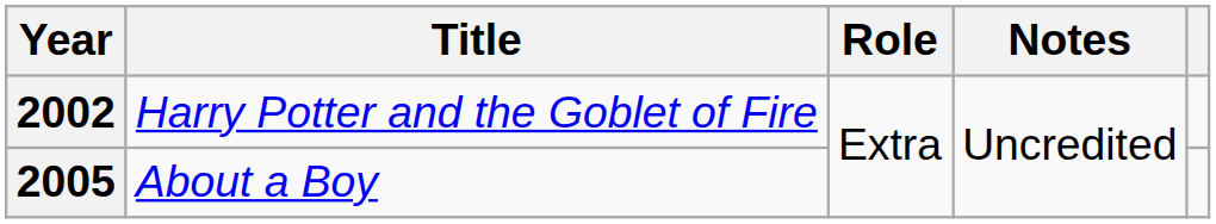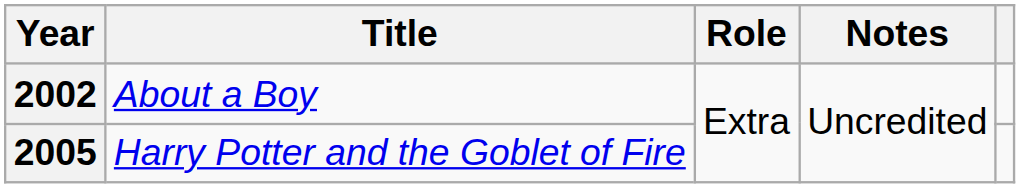 <table class="wikitable plainrowheaders unsortable">
 <tr>
 <th scope="col">Year</th>
 <th scope="col">Title</th>
 <th scope="col">Role</th>
 <th scope="col">Notes</th>
 <th scope="col"></th>
 </tr>
 <tr>
 <th scope="row">2002</th>
-<td><em><a href='#'>Harry Potter and the Goblet of Fire</a></em></td>
+<td><em><a href='#'>About a Boy</a></em></td>
 <td rowspan="2">Extra</td>
 <td rowspan="2">Uncredited</td>
 <td></td>
 </tr>
 <tr>
 <th scope="row">2005</th>
-<td><em><a href='#'>About a Boy</a></em></td>
+<td><em><a href='#'>Harry Potter and the Goblet of Fire</a></em></td>
 <td></td>
 </tr>
 </table>
